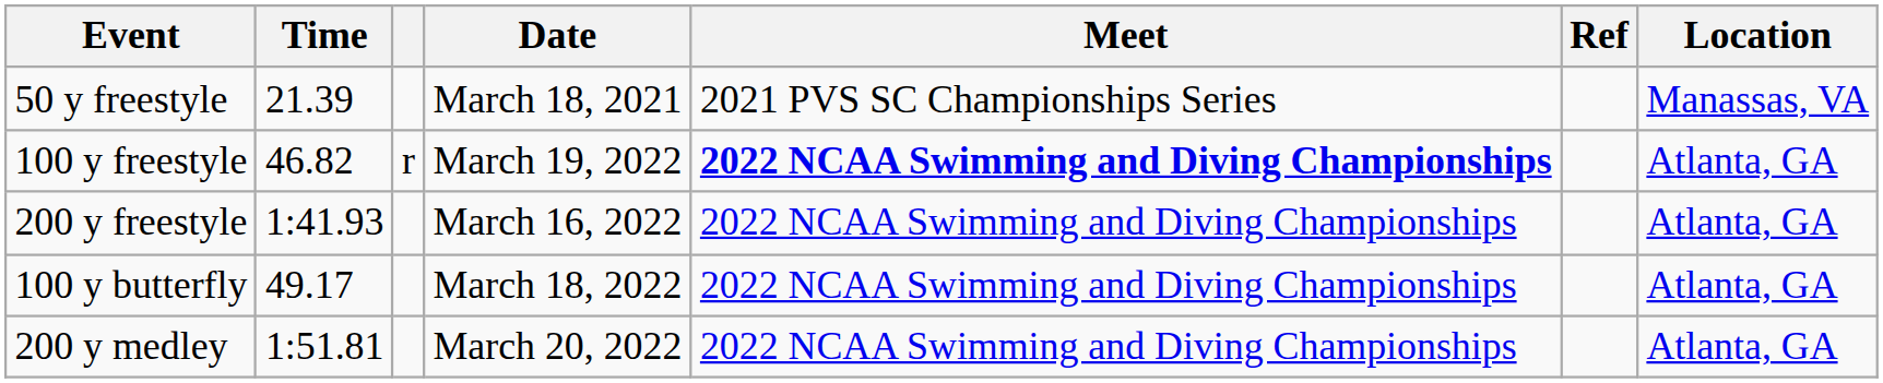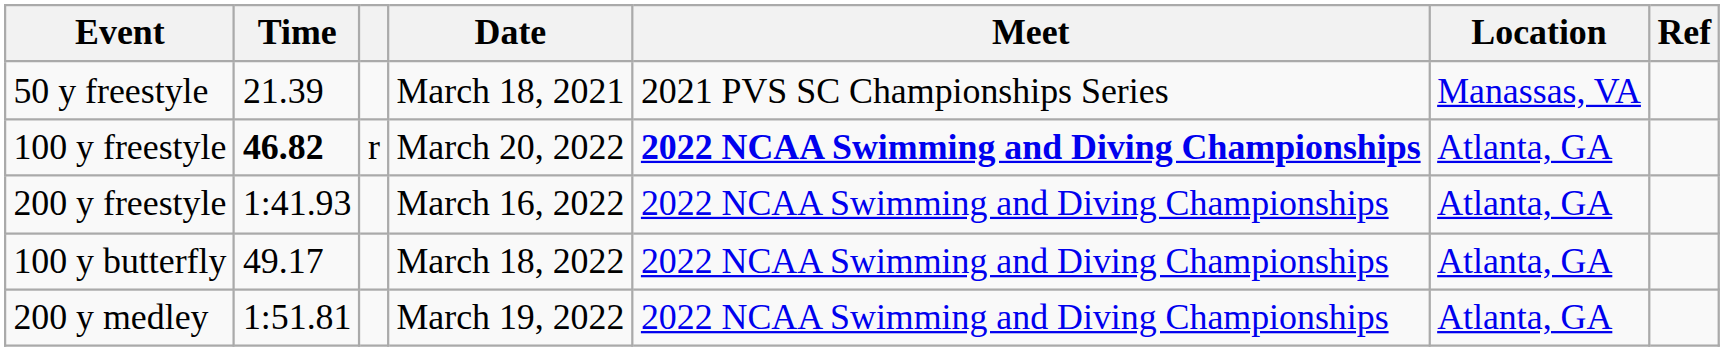 <table class="wikitable">
 <tr>
 <th>Event</th>
 <th>Time</th>
 <th></th>
 <th>Date</th>
 <th>Meet</th>
+<th>Location</th>
 <th>Ref</th>
-<th>Location</th>
 </tr>
 <tr>
 <td>50 y freestyle</td>
 <td>21.39</td>
 <td></td>
 <td>March 18, 2021</td>
 <td>2021 PVS SC Championships Series</td>
+<td><a href='#'>Manassas, VA</a></td>
 <td></td>
-<td><a href='#'>Manassas, VA</a></td>
 </tr>
 <tr>
 <td>100 y freestyle</td>
-<td>46.82</td>
+<td><strong>46.82</strong></td>
 <td>r</td>
-<td>March 19, 2022</td>
+<td>March 20, 2022</td>
 <td><strong><a href='#'>2022 NCAA Swimming and Diving Championships</a></strong></td>
+<td><a href='#'>Atlanta, GA</a></td>
 <td></td>
-<td><a href='#'>Atlanta, GA</a></td>
 </tr>
 <tr>
 <td>200 y freestyle</td>
 <td>1:41.93</td>
 <td></td>
 <td>March 16, 2022</td>
 <td><a href='#'>2022 NCAA Swimming and Diving Championships</a></td>
+<td><a href='#'>Atlanta, GA</a></td>
 <td></td>
-<td><a href='#'>Atlanta, GA</a></td>
 </tr>
 <tr>
 <td>100 y butterfly</td>
 <td>49.17</td>
 <td></td>
 <td>March 18, 2022</td>
 <td><a href='#'>2022 NCAA Swimming and Diving Championships</a></td>
+<td><a href='#'>Atlanta, GA</a></td>
 <td></td>
-<td><a href='#'>Atlanta, GA</a></td>
 </tr>
 <tr>
 <td>200 y medley</td>
 <td>1:51.81</td>
 <td></td>
-<td>March 20, 2022</td>
+<td>March 19, 2022</td>
 <td><a href='#'>2022 NCAA Swimming and Diving Championships</a></td>
+<td><a href='#'>Atlanta, GA</a></td>
 <td></td>
-<td><a href='#'>Atlanta, GA</a></td>
 </tr>
 </table>
